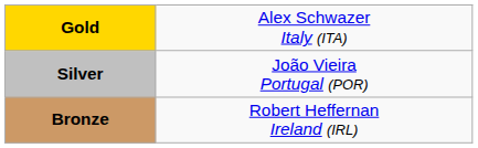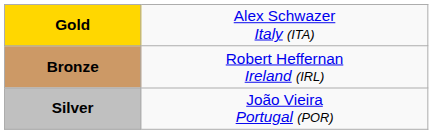 <table class="wikitable" style=" text-align:center; " width="35%">
 <tr>
 <td bgcolor="gold"><strong>Gold</strong></td>
 <td> <a href='#'>Alex Schwazer</a><br><em><a href='#'>Italy</a> <small>(ITA)</small></em></td>
 </tr>
 <tr>
+<td bgcolor="CC9966"><strong>Bronze</strong></td>
+<td> <a href='#'>Robert Heffernan</a><br><em><a href='#'>Ireland</a> <small>(IRL)</small></em></td>
+</tr>
+<tr>
 <td bgcolor="silver"><strong>Silver</strong></td>
 <td> <a href='#'>João Vieira</a><br><em><a href='#'>Portugal</a> <small>(POR)</small></em></td>
 </tr>
-<tr>
-<td bgcolor="CC9966"><strong>Bronze</strong></td>
-<td> <a href='#'>Robert Heffernan</a><br><em><a href='#'>Ireland</a> <small>(IRL)</small></em></td>
-</tr>
 </table>
